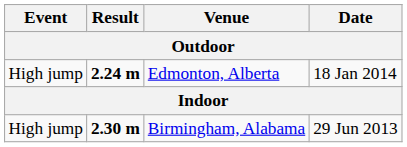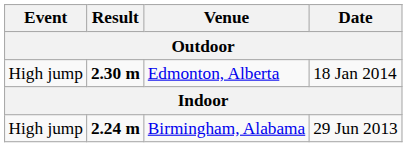 <table class="wikitable">
 <tr>
 <th>Event</th>
 <th>Result</th>
 <th>Venue</th>
 <th>Date</th>
 </tr>
 <tr>
 <th colspan="4">Outdoor</th>
 </tr>
 <tr>
 <td>High jump</td>
-<td><strong>2.24 m</strong></td>
+<td><strong>2.30 m</strong></td>
 <td> <a href='#'>Edmonton, Alberta</a></td>
 <td>18 Jan 2014</td>
 </tr>
 <tr>
 <th colspan="4">Indoor</th>
 </tr>
 <tr>
 <td>High jump</td>
-<td><strong>2.30 m</strong></td>
+<td><strong>2.24 m</strong></td>
 <td> <a href='#'>Birmingham, Alabama</a></td>
 <td>29 Jun 2013</td>
 </tr>
 </table>
